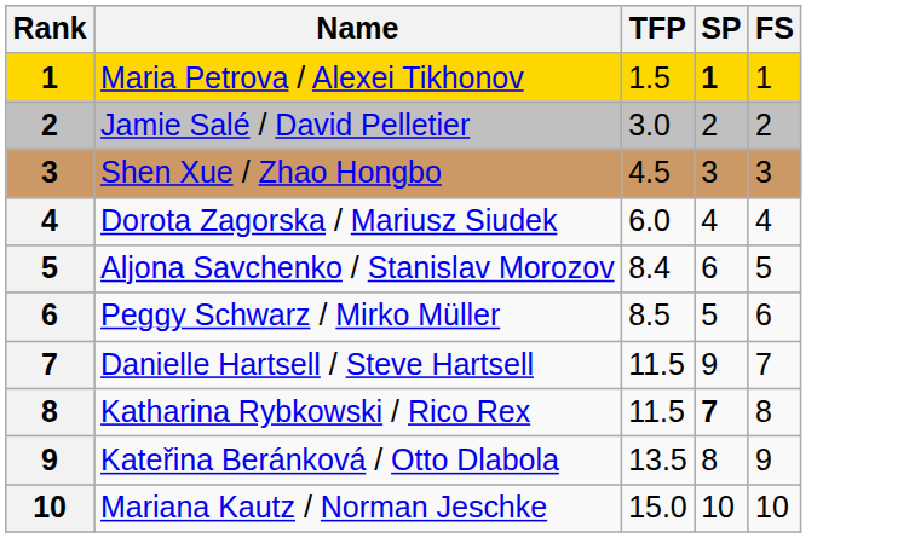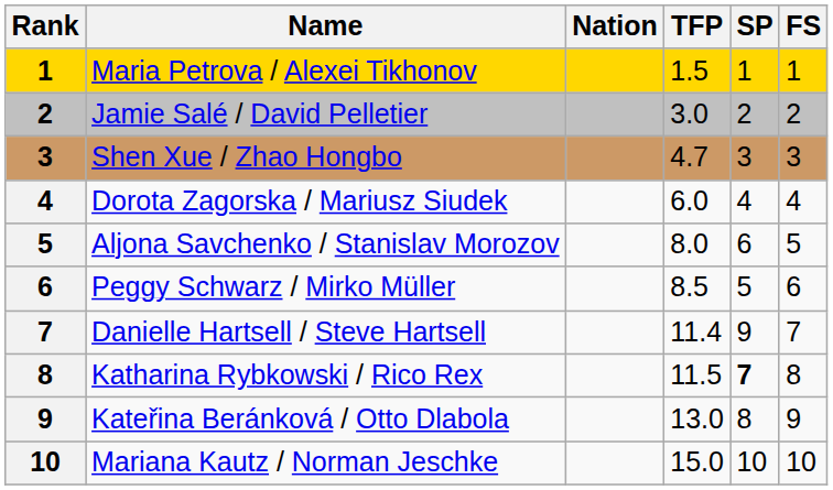 <table class="wikitable">
 <tr>
 <th>Rank</th>
 <th>Name</th>
+<th>Nation</th>
 <th>TFP</th>
 <th>SP</th>
 <th>FS</th>
 </tr>
 <tr bgcolor="gold">
 <td align="center"><strong>1</strong></td>
 <td><a href='#'>Maria Petrova</a> / <a href='#'>Alexei Tikhonov</a></td>
+<td></td>
 <td>1.5</td>
-<td><strong>1</strong></td>
+<td>1</td>
 <td>1</td>
 </tr>
 <tr bgcolor="silver">
 <td align="center"><strong>2</strong></td>
 <td><a href='#'>Jamie Salé</a> / <a href='#'>David Pelletier</a></td>
+<td></td>
 <td>3.0</td>
 <td>2</td>
 <td>2</td>
 </tr>
 <tr bgcolor="cc9966">
 <td align="center"><strong>3</strong></td>
 <td><a href='#'>Shen Xue</a> / <a href='#'>Zhao Hongbo</a></td>
-<td>4.5</td>
+<td></td>
+<td>4.7</td>
 <td>3</td>
 <td>3</td>
 </tr>
 <tr>
 <th>4</th>
 <td><a href='#'>Dorota Zagorska</a> / <a href='#'>Mariusz Siudek</a></td>
+<td></td>
 <td>6.0</td>
 <td>4</td>
 <td>4</td>
 </tr>
 <tr>
 <th>5</th>
 <td><a href='#'>Aljona Savchenko</a> / <a href='#'>Stanislav Morozov</a></td>
-<td>8.4</td>
+<td></td>
+<td>8.0</td>
 <td>6</td>
 <td>5</td>
 </tr>
 <tr>
 <th>6</th>
 <td><a href='#'>Peggy Schwarz</a> / <a href='#'>Mirko Müller</a></td>
+<td></td>
 <td>8.5</td>
 <td>5</td>
 <td>6</td>
 </tr>
 <tr>
 <th>7</th>
 <td><a href='#'>Danielle Hartsell</a> / <a href='#'>Steve Hartsell</a></td>
-<td>11.5</td>
+<td></td>
+<td>11.4</td>
 <td>9</td>
 <td>7</td>
 </tr>
 <tr>
 <th>8</th>
 <td><a href='#'>Katharina Rybkowski</a> / <a href='#'>Rico Rex</a></td>
+<td></td>
 <td>11.5</td>
 <td><strong>7</strong></td>
 <td>8</td>
 </tr>
 <tr>
 <th>9</th>
 <td><a href='#'>Kateřina Beránková</a> / <a href='#'>Otto Dlabola</a></td>
-<td>13.5</td>
+<td></td>
+<td>13.0</td>
 <td>8</td>
 <td>9</td>
 </tr>
 <tr>
 <th>10</th>
 <td><a href='#'>Mariana Kautz</a> / <a href='#'>Norman Jeschke</a></td>
+<td></td>
 <td>15.0</td>
 <td>10</td>
 <td>10</td>
 </tr>
 </table>
